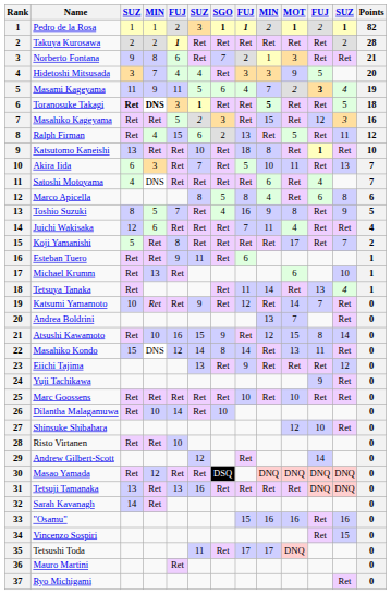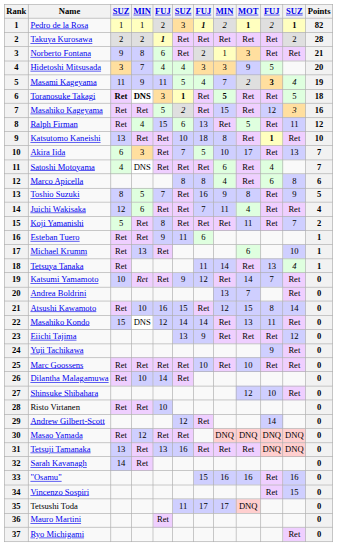 <table class="wikitable" style="font-size: 85%; text-align:center">
 <tr>
 <th>Rank</th>
 <th>Name</th>
 <th><a href='#'>SUZ</a></th>
 <th><a href='#'>MIN</a></th>
 <th><a href='#'>FUJ</a></th>
 <th><a href='#'>SUZ</a></th>
-<th><a href='#'>SGO</a></th>
 <th><a href='#'>FUJ</a></th>
 <th><a href='#'>MIN</a></th>
 <th><a href='#'>MOT</a></th>
 <th><a href='#'>FUJ</a></th>
 <th><a href='#'>SUZ</a></th>
 <th>Points</th>
 </tr>
 <tr>
 <th>1</th>
 <td align="left"> <a href='#'>Pedro de la Rosa</a></td>
 <td style="background:#FFFFBF;">1</td>
 <td style="background:#FFFFBF;">1</td>
 <td style="background:#DFDFDF;">2</td>
 <td style="background:#FFDF9F;">3</td>
-<td style="background:#FFFFBF;"><strong>1</strong></td>
 <td style="background:#FFFFBF;"><strong><em>1</em></strong></td>
 <td style="background:#DFDFDF;"><em>2</em></td>
 <td style="background:#FFFFBF;"><strong>1</strong></td>
 <td style="background:#DFDFDF;"><em>2</em></td>
 <td style="background:#FFFFBF;"><strong>1</strong></td>
 <th>82</th>
 </tr>
 <tr>
 <th>2</th>
 <td align="left"> <a href='#'>Takuya Kurosawa</a></td>
 <td style="background:#DFDFDF;">2</td>
 <td style="background:#DFDFDF;">2</td>
 <td style="background:#FFFFBF;"><strong><em>1</em></strong></td>
 <td style="background:#EFCFFF;">Ret</td>
 <td style="background:#EFCFFF;">Ret</td>
 <td style="background:#EFCFFF;">Ret</td>
 <td style="background:#EFCFFF;">Ret</td>
 <td style="background:#EFCFFF;">Ret</td>
-<td style="background:#EFCFFF;">Ret</td>
 <td style="background:#DFDFDF;">2</td>
 <th>28</th>
 </tr>
 <tr>
 <th>3</th>
 <td align="left"> <a href='#'>Norberto Fontana</a></td>
 <td style="background:#CFCFFF;">9</td>
 <td style="background:#CFCFFF;">8</td>
 <td style="background:#DFFFDF;">6</td>
 <td style="background:#EFCFFF;">Ret</td>
-<td style="background:#CFCFFF;"><em>7</em></td>
 <td style="background:#DFDFDF;">2</td>
 <td style="background:#FFFFBF;">1</td>
 <td style="background:#FFDF9F;">3</td>
 <td style="background:#EFCFFF;">Ret</td>
 <td style="background:#EFCFFF;">Ret</td>
 <th>21</th>
 </tr>
 <tr>
 <th>4</th>
 <td align="left"> <a href='#'>Hidetoshi Mitsusada</a></td>
 <td style="background:#FFDF9F;">3</td>
 <td style="background:#CFCFFF;">7</td>
 <td style="background:#DFFFDF;">4</td>
 <td style="background:#DFFFDF;">4</td>
-<td style="background:#EFCFFF;">Ret</td>
 <td style="background:#FFDF9F;">3</td>
 <td style="background:#FFDF9F;">3</td>
 <td style="background:#CFCFFF;">9</td>
 <td style="background:#DFFFDF;">5</td>
 <td></td>
 <th>20</th>
 </tr>
 <tr>
 <th>5</th>
 <td align="left"> <a href='#'>Masami Kageyama</a></td>
 <td style="background:#CFCFFF;">11</td>
 <td style="background:#CFCFFF;">9</td>
 <td style="background:#CFCFFF;">11</td>
 <td style="background:#DFFFDF;">5</td>
-<td style="background:#DFFFDF;">6</td>
 <td style="background:#DFFFDF;">4</td>
 <td style="background:#CFCFFF;">7</td>
 <td style="background:#DFDFDF;"><em>2</em></td>
 <td style="background:#FFDF9F;"><strong>3</strong></td>
 <td style="background:#DFFFDF;"><em>4</em></td>
 <th>19</th>
 </tr>
 <tr>
 <th>6</th>
 <td align="left"> <a href='#'>Toranosuke Takagi</a></td>
 <td style="background:#EFCFFF;"><strong>Ret</strong></td>
 <td style="background:#FFFFFF;"><strong>DNS</strong></td>
 <td style="background:#FFDF9F;">3</td>
 <td style="background:#FFFFBF;"><strong>1</strong></td>
 <td style="background:#EFCFFF;">Ret</td>
-<td style="background:#EFCFFF;">Ret</td>
 <td style="background:#DFFFDF;"><strong>5</strong></td>
 <td style="background:#EFCFFF;">Ret</td>
 <td style="background:#EFCFFF;">Ret</td>
 <td style="background:#DFFFDF;">5</td>
 <th>18</th>
 </tr>
 <tr>
 <th>7</th>
 <td align="left"> <a href='#'>Masahiko Kageyama</a></td>
 <td style="background:#EFCFFF;">Ret</td>
 <td style="background:#EFCFFF;">Ret</td>
 <td style="background:#DFFFDF;">5</td>
 <td style="background:#DFDFDF;"><em>2</em></td>
-<td style="background:#FFDF9F;">3</td>
 <td style="background:#EFCFFF;">Ret</td>
 <td style="background:#CFCFFF;">15</td>
 <td style="background:#EFCFFF;">Ret</td>
 <td style="background:#CFCFFF;">12</td>
 <td style="background:#FFDF9F;"><em>3</em></td>
 <th>16</th>
 </tr>
 <tr>
 <th>8</th>
 <td align="left"> <a href='#'>Ralph Firman</a></td>
 <td style="background:#EFCFFF;">Ret</td>
 <td style="background:#DFFFDF;">4</td>
 <td style="background:#CFCFFF;">15</td>
 <td style="background:#DFFFDF;">6</td>
-<td style="background:#DFDFDF;">2</td>
 <td style="background:#CFCFFF;">13</td>
 <td style="background:#EFCFFF;">Ret</td>
 <td style="background:#DFFFDF;">5</td>
 <td style="background:#EFCFFF;">Ret</td>
 <td style="background:#CFCFFF;">11</td>
 <th>12</th>
 </tr>
 <tr>
 <th>9</th>
 <td align="left"> <a href='#'>Katsutomo Kaneishi</a></td>
 <td style="background:#CFCFFF;">13</td>
 <td style="background:#EFCFFF;">Ret</td>
 <td style="background:#EFCFFF;">Ret</td>
 <td style="background:#CFCFFF;">10</td>
-<td style="background:#EFCFFF;">Ret</td>
 <td style="background:#CFCFFF;">18</td>
 <td style="background:#CFCFFF;">8</td>
 <td style="background:#EFCFFF;">Ret</td>
 <td style="background:#FFFFBF;"><strong>1</strong></td>
 <td style="background:#EFCFFF;">Ret</td>
 <th>10</th>
 </tr>
 <tr>
 <th>10</th>
 <td align="left"> <a href='#'>Akira Iida</a></td>
 <td style="background:#DFFFDF;">6</td>
 <td style="background:#FFDF9F;">3</td>
 <td style="background:#EFCFFF;">Ret</td>
 <td style="background:#CFCFFF;">7</td>
-<td style="background:#EFCFFF;">Ret</td>
 <td style="background:#DFFFDF;">5</td>
 <td style="background:#CFCFFF;">10</td>
-<td style="background:#CFCFFF;">11</td>
+<td style="background:#CFCFFF;">17</td>
 <td style="background:#EFCFFF;">Ret</td>
 <td style="background:#CFCFFF;">13</td>
 <th>7</th>
 </tr>
 <tr>
 <th>11</th>
 <td align="left"> <a href='#'>Satoshi Motoyama</a></td>
 <td style="background:#DFFFDF;">4</td>
 <td style="background:#FFFFFF;">DNS</td>
-<td style="background:#EFCFFF;">Ret</td>
 <td style="background:#EFCFFF;">Ret</td>
 <td style="background:#EFCFFF;">Ret</td>
 <td style="background:#EFCFFF;">Ret</td>
 <td style="background:#DFFFDF;">6</td>
 <td style="background:#EFCFFF;">Ret</td>
 <td style="background:#DFFFDF;">4</td>
 <td></td>
 <th>7</th>
 </tr>
 <tr>
 <th>12</th>
 <td align="left"> <a href='#'>Marco Apicella</a></td>
 <td></td>
 <td></td>
 <td></td>
 <td style="background:#CFCFFF;">8</td>
-<td style="background:#DFFFDF;">5</td>
 <td style="background:#CFCFFF;">8</td>
 <td style="background:#DFFFDF;">4</td>
 <td style="background:#EFCFFF;">Ret</td>
 <td style="background:#DFFFDF;">6</td>
 <td style="background:#CFCFFF;">8</td>
 <th>6</th>
 </tr>
 <tr>
 <th>13</th>
 <td align="left"> <a href='#'>Toshio Suzuki</a></td>
 <td style="background:#CFCFFF;">8</td>
 <td style="background:#DFFFDF;">5</td>
 <td style="background:#CFCFFF;">7</td>
 <td style="background:#EFCFFF;">Ret</td>
-<td style="background:#DFFFDF;">4</td>
 <td style="background:#CFCFFF;">16</td>
 <td style="background:#CFCFFF;">9</td>
 <td style="background:#CFCFFF;">8</td>
 <td style="background:#EFCFFF;">Ret</td>
 <td style="background:#CFCFFF;">9</td>
 <th>5</th>
 </tr>
 <tr>
 <th>14</th>
 <td align="left"> <a href='#'>Juichi Wakisaka</a></td>
 <td style="background:#CFCFFF;">12</td>
 <td style="background:#DFFFDF;">6</td>
-<td style="background:#EFCFFF;">Ret</td>
 <td style="background:#EFCFFF;">Ret</td>
 <td style="background:#EFCFFF;">Ret</td>
 <td style="background:#CFCFFF;">7</td>
 <td style="background:#CFCFFF;">11</td>
 <td style="background:#DFFFDF;">4</td>
 <td style="background:#EFCFFF;">Ret</td>
 <td style="background:#EFCFFF;">Ret</td>
 <th>4</th>
 </tr>
 <tr>
 <th>15</th>
 <td align="left"> <a href='#'>Koji Yamanishi</a></td>
 <td style="background:#DFFFDF;">5</td>
 <td style="background:#EFCFFF;">Ret</td>
 <td style="background:#CFCFFF;">8</td>
 <td style="background:#EFCFFF;">Ret</td>
 <td style="background:#EFCFFF;">Ret</td>
 <td style="background:#EFCFFF;">Ret</td>
-<td style="background:#EFCFFF;">Ret</td>
-<td style="background:#CFCFFF;">17</td>
+<td style="background:#CFCFFF;">11</td>
 <td style="background:#EFCFFF;">Ret</td>
 <td style="background:#CFCFFF;">7</td>
 <th>2</th>
 </tr>
 <tr>
 <th>16</th>
 <td align="left"> <a href='#'>Esteban Tuero</a></td>
 <td style="background:#EFCFFF;">Ret</td>
 <td style="background:#EFCFFF;">Ret</td>
 <td style="background:#CFCFFF;">9</td>
 <td style="background:#CFCFFF;">11</td>
-<td style="background:#EFCFFF;">Ret</td>
 <td style="background:#DFFFDF;">6</td>
 <td></td>
 <td></td>
 <td></td>
 <td></td>
 <th>1</th>
 </tr>
 <tr>
 <th>17</th>
 <td align="left"> <a href='#'>Michael Krumm</a></td>
 <td style="background:#EFCFFF;">Ret</td>
 <td style="background:#CFCFFF;">13</td>
 <td style="background:#EFCFFF;">Ret</td>
 <td></td>
 <td></td>
 <td></td>
-<td></td>
 <td style="background:#DFFFDF;">6</td>
 <td></td>
 <td style="background:#CFCFFF;">10</td>
 <th>1</th>
 </tr>
 <tr>
 <th>18</th>
 <td align="left"> <a href='#'>Tetsuya Tanaka</a></td>
 <td style="background:#EFCFFF;">Ret</td>
 <td></td>
 <td></td>
 <td></td>
-<td style="background:#EFCFFF;">Ret</td>
 <td style="background:#CFCFFF;">11</td>
 <td style="background:#CFCFFF;">14</td>
 <td style="background:#EFCFFF;">Ret</td>
 <td style="background:#CFCFFF;">13</td>
 <td style="background:#DFFFDF;"><em>4</em></td>
 <th>1</th>
 </tr>
 <tr>
 <th>19</th>
 <td align="left"> <a href='#'>Katsumi Yamamoto</a></td>
 <td style="background:#CFCFFF;">10</td>
 <td style="background:#EFCFFF;"><em>Ret</em></td>
 <td style="background:#EFCFFF;">Ret</td>
 <td style="background:#CFCFFF;">9</td>
-<td style="background:#EFCFFF;">Ret</td>
 <td style="background:#CFCFFF;">12</td>
 <td style="background:#EFCFFF;">Ret</td>
 <td style="background:#CFCFFF;">14</td>
 <td style="background:#CFCFFF;">7</td>
 <td style="background:#EFCFFF;">Ret</td>
 <th>0</th>
 </tr>
 <tr>
 <th>20</th>
 <td align="left"> <a href='#'>Andrea Boldrini</a></td>
-<td></td>
 <td></td>
 <td></td>
 <td></td>
 <td></td>
 <td></td>
 <td style="background:#CFCFFF;">13</td>
 <td style="background:#CFCFFF;">7</td>
 <td></td>
 <td style="background:#EFCFFF;">Ret</td>
 <th>0</th>
 </tr>
 <tr>
 <th>21</th>
 <td align="left"> <a href='#'>Atsushi Kawamoto</a></td>
 <td style="background:#EFCFFF;">Ret</td>
 <td style="background:#CFCFFF;">10</td>
 <td style="background:#CFCFFF;">16</td>
 <td style="background:#CFCFFF;">15</td>
-<td style="background:#CFCFFF;">9</td>
 <td style="background:#EFCFFF;">Ret</td>
 <td style="background:#CFCFFF;">12</td>
 <td style="background:#CFCFFF;">15</td>
 <td style="background:#CFCFFF;">8</td>
 <td style="background:#CFCFFF;">14</td>
 <th>0</th>
 </tr>
 <tr>
 <th>22</th>
 <td align="left"> <a href='#'>Masahiko Kondo</a></td>
 <td style="background:#CFCFFF;">15</td>
 <td style="background:#FFFFFF;">DNS</td>
 <td style="background:#CFCFFF;">12</td>
 <td style="background:#CFCFFF;">14</td>
-<td style="background:#CFCFFF;">8</td>
 <td style="background:#CFCFFF;">14</td>
 <td style="background:#EFCFFF;">Ret</td>
 <td style="background:#CFCFFF;">13</td>
 <td style="background:#CFCFFF;">11</td>
 <td style="background:#EFCFFF;">Ret</td>
 <th>0</th>
 </tr>
 <tr>
 <th>23</th>
 <td align="left"> <a href='#'>Eiichi Tajima</a></td>
 <td></td>
 <td></td>
 <td></td>
 <td style="background:#CFCFFF;">13</td>
-<td style="background:#EFCFFF;">Ret</td>
 <td style="background:#CFCFFF;">9</td>
 <td style="background:#EFCFFF;">Ret</td>
 <td style="background:#EFCFFF;">Ret</td>
 <td style="background:#EFCFFF;">Ret</td>
 <td style="background:#CFCFFF;">12</td>
 <th>0</th>
 </tr>
 <tr>
 <th>24</th>
 <td align="left"> <a href='#'>Yuji Tachikawa</a></td>
-<td></td>
 <td></td>
 <td></td>
 <td></td>
 <td></td>
 <td></td>
 <td></td>
 <td></td>
 <td style="background:#CFCFFF;">9</td>
 <td style="background:#EFCFFF;">Ret</td>
 <th>0</th>
 </tr>
 <tr>
 <th>25</th>
 <td align="left"> <a href='#'>Marc Goossens</a></td>
 <td style="background:#EFCFFF;">Ret</td>
 <td style="background:#EFCFFF;">Ret</td>
 <td style="background:#EFCFFF;">Ret</td>
 <td style="background:#EFCFFF;">Ret</td>
-<td style="background:#EFCFFF;">Ret</td>
 <td style="background:#CFCFFF;">10</td>
 <td style="background:#EFCFFF;">Ret</td>
 <td style="background:#CFCFFF;">10</td>
 <td style="background:#EFCFFF;">Ret</td>
 <td style="background:#EFCFFF;">Ret</td>
 <th>0</th>
 </tr>
 <tr>
 <th>26</th>
 <td align="left"> <a href='#'>Dilantha Malagamuwa</a></td>
 <td style="background:#EFCFFF;">Ret</td>
 <td style="background:#CFCFFF;">10</td>
 <td style="background:#CFCFFF;">14</td>
 <td style="background:#EFCFFF;">Ret</td>
-<td style="background:#CFCFFF;">10</td>
 <td></td>
 <td></td>
 <td></td>
 <td></td>
 <td></td>
 <th>0</th>
 </tr>
 <tr>
 <th>27</th>
 <td align="left"> <a href='#'>Shinsuke Shibahara</a></td>
-<td></td>
 <td></td>
 <td></td>
 <td></td>
 <td></td>
 <td></td>
 <td></td>
 <td style="background:#CFCFFF;">12</td>
 <td style="background:#CFCFFF;">10</td>
 <td style="background:#EFCFFF;">Ret</td>
 <th>0</th>
 </tr>
 <tr>
 <th>28</th>
 <td align="left"> Risto Virtanen</td>
 <td style="background:#EFCFFF;">Ret</td>
 <td style="background:#EFCFFF;">Ret</td>
 <td style="background:#CFCFFF;">10</td>
 <td></td>
 <td></td>
 <td></td>
 <td></td>
 <td></td>
 <td></td>
-<td></td>
 <th>0</th>
 </tr>
 <tr>
 <th>29</th>
 <td align="left"> <a href='#'>Andrew Gilbert-Scott</a></td>
 <td></td>
 <td></td>
 <td></td>
 <td style="background:#CFCFFF;">12</td>
-<td></td>
 <td style="background:#EFCFFF;">Ret</td>
 <td></td>
 <td></td>
 <td style="background:#CFCFFF;">14</td>
 <td></td>
 <th>0</th>
 </tr>
 <tr>
 <th>30</th>
 <td align="left"> <a href='#'>Masao Yamada</a></td>
 <td style="background:#EFCFFF;">Ret</td>
 <td style="background:#CFCFFF;">12</td>
 <td style="background:#EFCFFF;">Ret</td>
 <td style="background:#EFCFFF;">Ret</td>
-<td style="background:black; color:white;">DSQ</td>
 <td></td>
 <td style="background:#FFCFCF;">DNQ</td>
 <td style="background:#FFCFCF;">DNQ</td>
 <td style="background:#FFCFCF;">DNQ</td>
 <td style="background:#FFCFCF;">DNQ</td>
 <th>0</th>
 </tr>
 <tr>
 <th>31</th>
 <td align="left"> <a href='#'>Tetsuji Tamanaka</a></td>
 <td style="background:#CFCFFF;">13</td>
 <td style="background:#EFCFFF;">Ret</td>
 <td style="background:#CFCFFF;">13</td>
 <td style="background:#CFCFFF;">16</td>
-<td style="background:#EFCFFF;">Ret</td>
 <td style="background:#EFCFFF;">Ret</td>
 <td style="background:#EFCFFF;">Ret</td>
 <td style="background:#EFCFFF;">Ret</td>
 <td style="background:#FFCFCF;">DNQ</td>
 <td style="background:#FFCFCF;">DNQ</td>
 <th>0</th>
 </tr>
 <tr>
 <th>32</th>
 <td align="left"> <a href='#'>Sarah Kavanagh</a></td>
 <td style="background:#CFCFFF;">14</td>
 <td style="background:#EFCFFF;">Ret</td>
 <td></td>
 <td></td>
 <td></td>
 <td></td>
 <td></td>
 <td></td>
 <td></td>
-<td></td>
 <th>0</th>
 </tr>
 <tr>
 <th>33</th>
 <td align="left"> <a href='#'>"Osamu"</a></td>
-<td></td>
 <td></td>
 <td></td>
 <td></td>
 <td></td>
 <td style="background:#CFCFFF;">15</td>
 <td style="background:#CFCFFF;">16</td>
 <td style="background:#CFCFFF;">16</td>
 <td style="background:#EFCFFF;">Ret</td>
 <td style="background:#CFCFFF;">16</td>
 <th>0</th>
 </tr>
 <tr>
 <th>34</th>
 <td align="left"> <a href='#'>Vincenzo Sospiri</a></td>
 <td></td>
 <td></td>
 <td></td>
 <td></td>
 <td></td>
 <td></td>
 <td></td>
-<td></td>
 <td style="background:#EFCFFF;">Ret</td>
 <td style="background:#CFCFFF;">15</td>
 <th>0</th>
 </tr>
 <tr>
 <th>35</th>
 <td align="left"> Tetsushi Toda</td>
 <td></td>
 <td></td>
 <td></td>
 <td style="background:#CFCFFF;">11</td>
-<td style="background:#EFCFFF;">Ret</td>
 <td style="background:#CFCFFF;">17</td>
 <td style="background:#CFCFFF;">17</td>
 <td style="background:#FFCFCF;">DNQ</td>
 <td></td>
 <td></td>
 <th>0</th>
 </tr>
 <tr>
 <th>36</th>
 <td align="left"> <a href='#'>Mauro Martini</a></td>
 <td></td>
 <td></td>
 <td style="background:#EFCFFF;">Ret</td>
 <td></td>
 <td></td>
 <td></td>
 <td></td>
 <td></td>
 <td></td>
-<td></td>
 <th>0</th>
 </tr>
 <tr>
 <th>37</th>
 <td align="left"> <a href='#'>Ryo Michigami</a></td>
 <td></td>
 <td></td>
 <td></td>
 <td></td>
 <td></td>
 <td></td>
 <td></td>
 <td></td>
-<td></td>
 <td style="background:#EFCFFF;">Ret</td>
 <th>0</th>
 </tr>
 </table>
